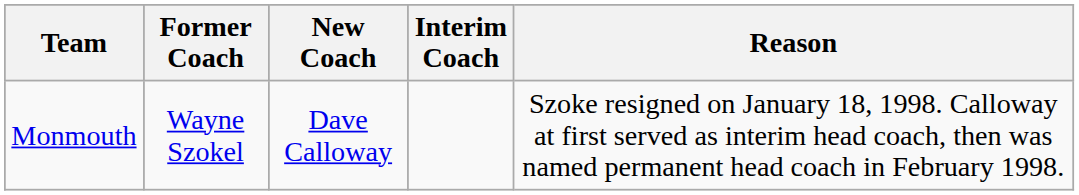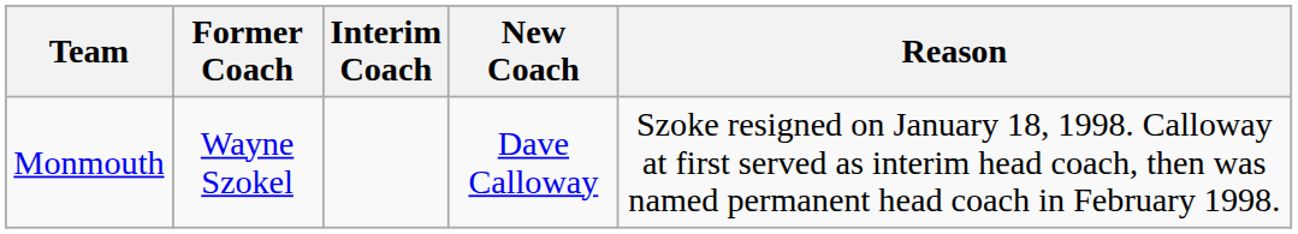 <table class="wikitable" style="text-align:center;">
 <tr>
 <th>Team</th>
 <th>Former<br>Coach</th>
+<th>Interim<br>Coach</th>
 <th>New<br>Coach</th>
-<th>Interim<br>Coach</th>
 <th>Reason</th>
 </tr>
 <tr>
 <td><a href='#'>Monmouth</a></td>
 <td><a href='#'>Wayne Szokel</a></td>
+<td></td>
 <td><a href='#'>Dave Calloway</a></td>
-<td></td>
 <td>Szoke resigned on January 18, 1998. Calloway at first served as interim head coach, then was named permanent head coach in February 1998.</td>
 </tr>
 </table>
